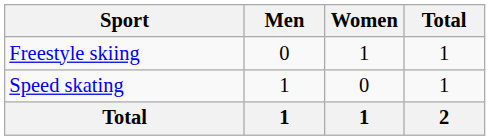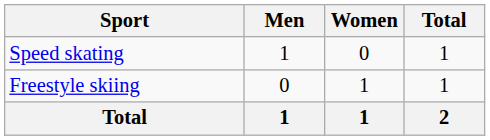 <table class="wikitable sortable" style="text-align:center;">
 <tr>
 <th width=180>Sport</th>
 <th width=55>Men</th>
 <th width=55>Women</th>
 <th width=55>Total</th>
 </tr>
 <tr>
+<td align=left><a href='#'>Speed skating</a></td>
+<td>1</td>
+<td>0</td>
+<td>1</td>
+</tr>
+<tr>
 <td align=left><a href='#'>Freestyle skiing</a></td>
 <td>0</td>
 <td>1</td>
-<td>1</td>
-</tr>
-<tr>
-<td align=left><a href='#'>Speed skating</a></td>
-<td>1</td>
-<td>0</td>
 <td>1</td>
 </tr>
 <tr>
 <th>Total</th>
 <th>1</th>
 <th>1</th>
 <th>2</th>
 </tr>
 </table>
